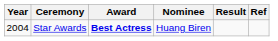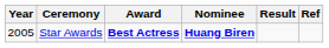 <table class="wikitable">
 <tr>
 <th>Year</th>
 <th>Ceremony</th>
 <th>Award</th>
 <th>Nominee</th>
 <th>Result</th>
 <th>Ref</th>
 </tr>
 <tr>
-<td>2004</td>
+<td>2005</td>
 <td><a href='#'>Star Awards</a></td>
 <td rowspan="1"><strong><a href='#'>Best Actress</a></strong></td>
-<td><a href='#'>Huang Biren</a></td>
+<td><strong><a href='#'>Huang Biren</a></strong></td>
 <td></td>
 <td></td>
 </tr>
 </table>
